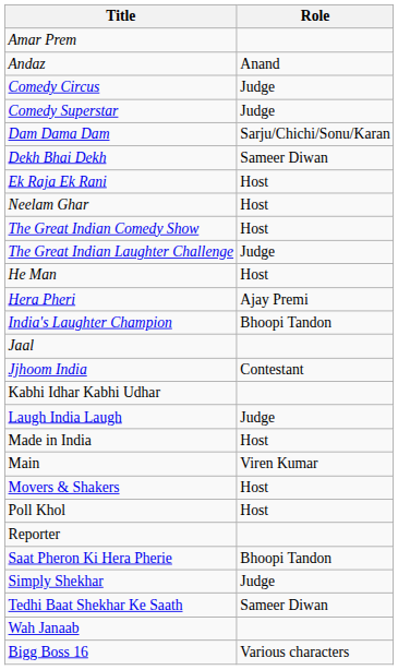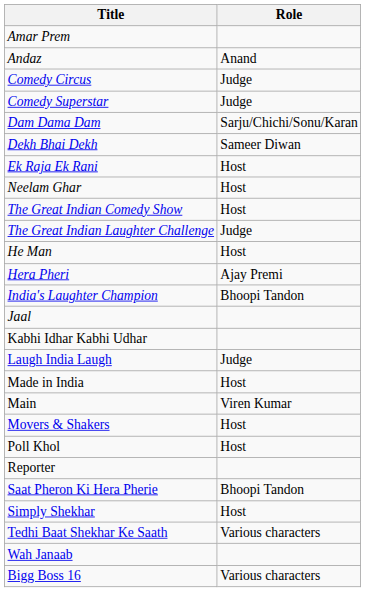 <table class="wikitable sortable">
 <tr>
 <th>Title</th>
 <th>Role</th>
 </tr>
 <tr>
 <td><em>Amar Prem</em></td>
 <td></td>
 </tr>
 <tr>
 <td><em>Andaz</em></td>
 <td>Anand</td>
 </tr>
 <tr>
 <td><em><a href='#'>Comedy Circus</a></em></td>
 <td>Judge</td>
 </tr>
 <tr>
 <td><em><a href='#'>Comedy Superstar</a></em></td>
 <td>Judge</td>
 </tr>
 <tr>
 <td><em><a href='#'>Dam Dama Dam</a></em></td>
 <td>Sarju/Chichi/Sonu/Karan</td>
 </tr>
 <tr>
 <td><em><a href='#'>Dekh Bhai Dekh</a></em></td>
 <td>Sameer Diwan</td>
 </tr>
 <tr>
 <td><em><a href='#'>Ek Raja Ek Rani</a></em></td>
 <td>Host</td>
 </tr>
 <tr>
 <td><em>Neelam Ghar</em></td>
 <td>Host</td>
 </tr>
 <tr>
 <td><em><a href='#'>The Great Indian Comedy Show</a></em></td>
 <td>Host</td>
 </tr>
 <tr>
 <td><em><a href='#'>The Great Indian Laughter Challenge</a></em></td>
 <td>Judge</td>
 </tr>
 <tr>
 <td><em>He Man</em></td>
 <td>Host</td>
 </tr>
 <tr>
 <td><em><a href='#'>Hera Pheri</a></em></td>
 <td>Ajay Premi</td>
 </tr>
 <tr>
 <td><em><a href='#'>India's Laughter Champion</a></em></td>
 <td>Bhoopi Tandon</td>
 </tr>
 <tr>
 <td><em>Jaal</em></td>
 <td></td>
 </tr>
 <tr>
-<td><em><a href='#'>Jjhoom India</a></td>
-<td>Contestant</td>
-</tr>
-<tr>
 <td></em>Kabhi Idhar Kabhi Udhar<em></td>
 <td></td>
 </tr>
 <tr>
 <td></em><a href='#'>Laugh India Laugh</a><em></td>
 <td>Judge</td>
 </tr>
 <tr>
 <td></em>Made in India<em></td>
 <td>Host</td>
 </tr>
 <tr>
 <td></em>Main<em></td>
 <td>Viren Kumar</td>
 </tr>
 <tr>
 <td></em><a href='#'>Movers & Shakers</a><em></td>
 <td>Host</td>
 </tr>
 <tr>
 <td></em>Poll Khol<em></td>
 <td>Host</td>
 </tr>
 <tr>
 <td></em>Reporter<em></td>
 <td></td>
 </tr>
 <tr>
 <td></em><a href='#'>Saat Pheron Ki Hera Pherie</a><em></td>
 <td>Bhoopi Tandon</td>
 </tr>
 <tr>
 <td></em><a href='#'>Simply Shekhar</a><em></td>
-<td>Judge</td>
+<td>Host</td>
 </tr>
 <tr>
 <td></em><a href='#'>Tedhi Baat Shekhar Ke Saath</a><em></td>
-<td>Sameer Diwan</td>
+<td>Various characters</td>
 </tr>
 <tr>
 <td></em><a href='#'>Wah Janaab</a><em></td>
 <td></td>
 </tr>
 <tr>
 <td></em><a href='#'>Bigg Boss 16</a><em></td>
 <td>Various characters</td>
 </tr>
 </table>
